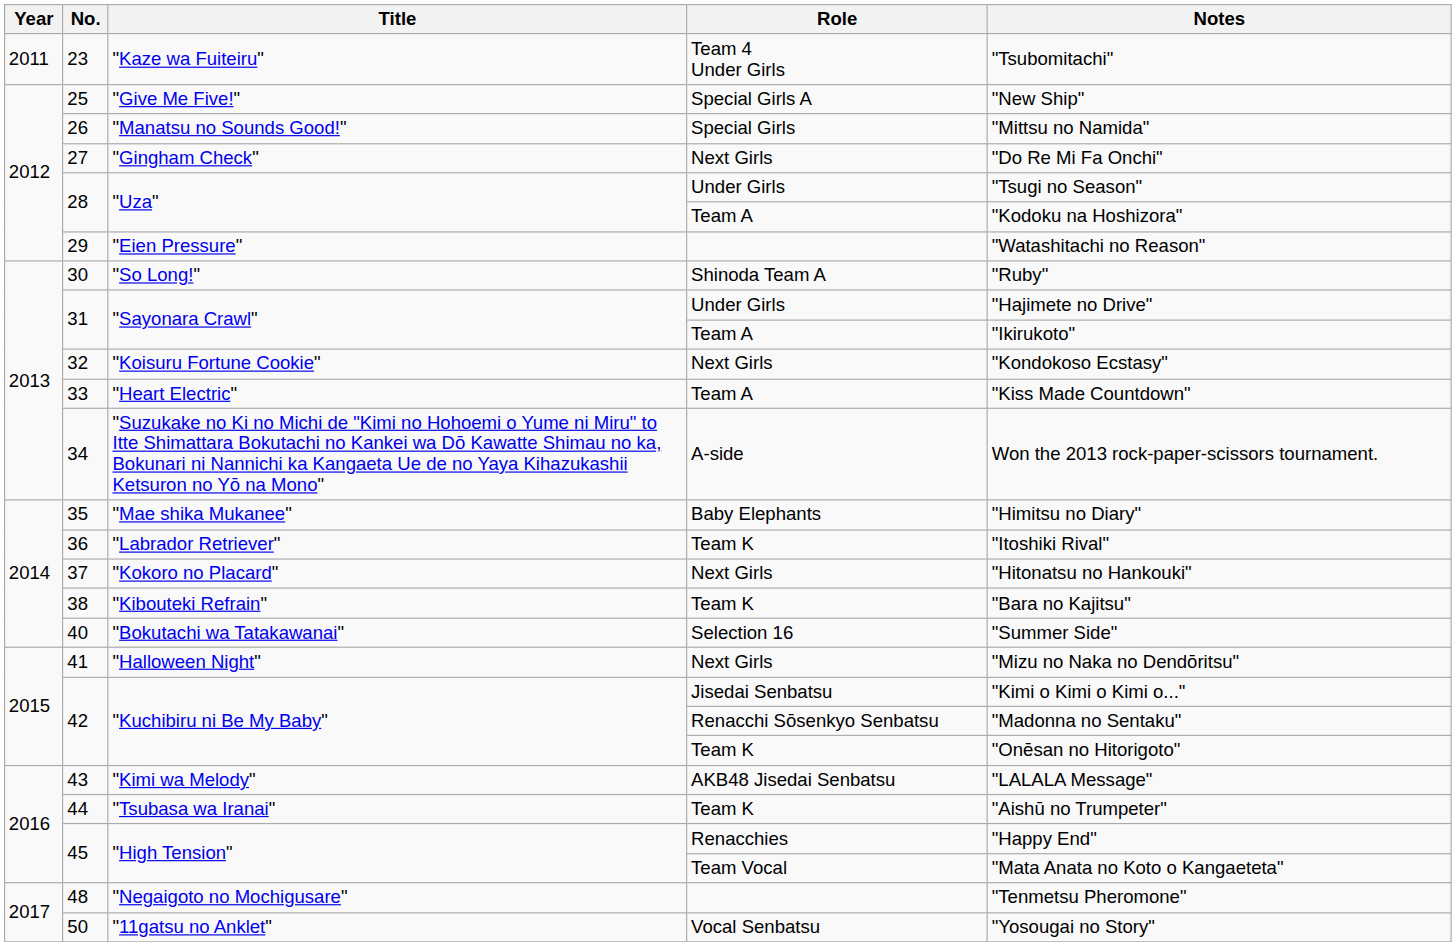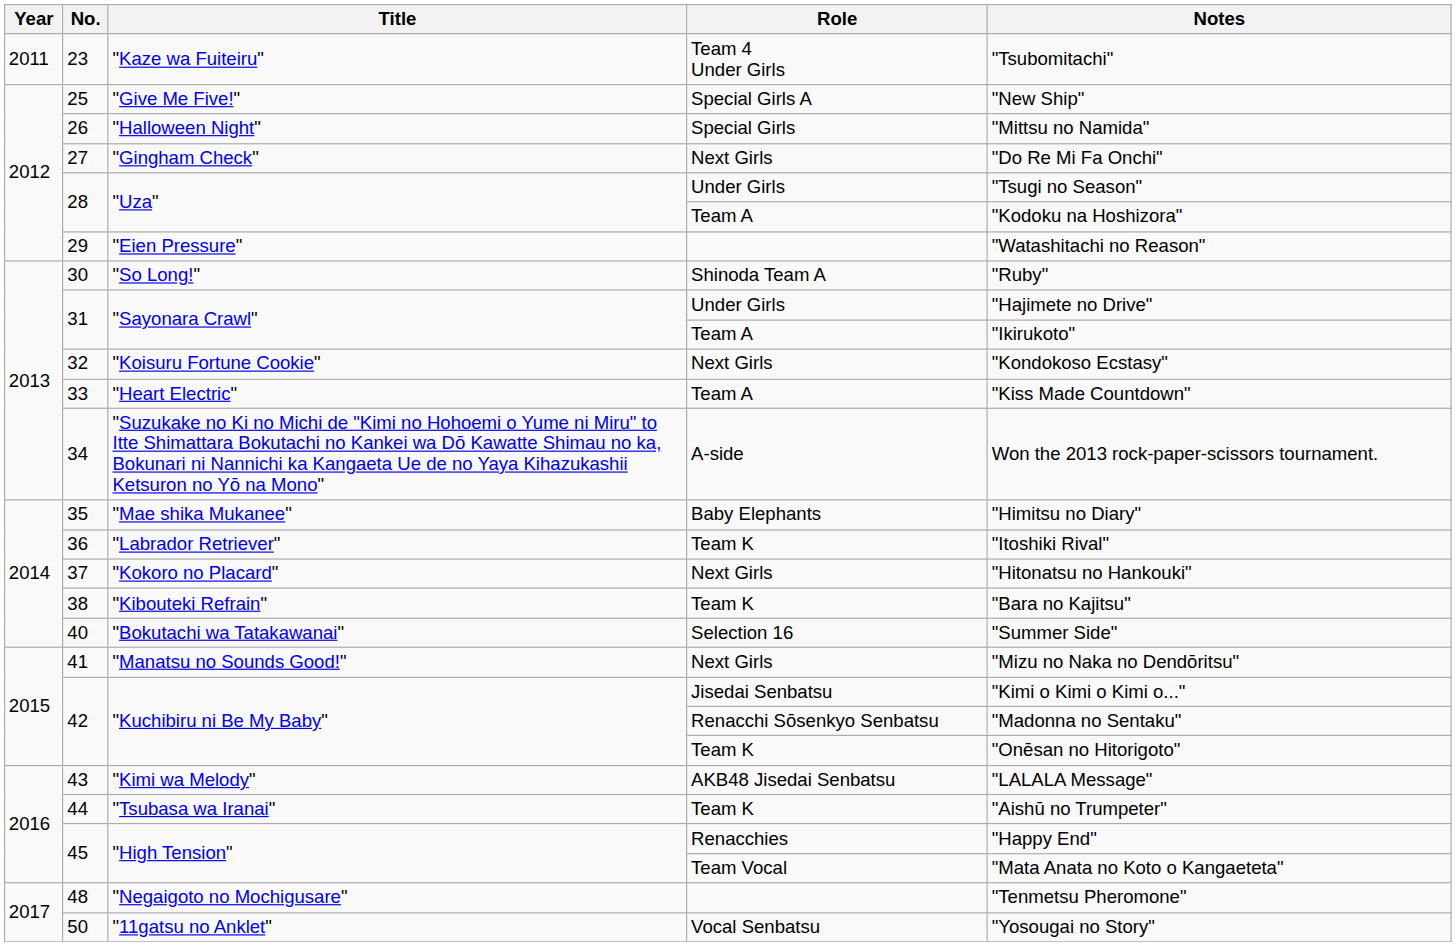 <table class="wikitable sortable">
 <tr>
 <th>Year</th>
 <th data-sort-type="number">No. </th>
 <th style="width:40%;">Title </th>
 <th>Role </th>
 <th class="unsortable">Notes </th>
 </tr>
 <tr>
 <td>2011</td>
 <td>23</td>
 <td>"<a href='#'>Kaze wa Fuiteiru</a>"</td>
 <td>Team 4<br>Under Girls</td>
 <td>"Tsubomitachi"</td>
 </tr>
 <tr>
 <td rowspan="6">2012</td>
 <td>25</td>
 <td>"<a href='#'>Give Me Five!</a>"</td>
 <td>Special Girls A</td>
 <td>"New Ship"</td>
 </tr>
 <tr>
 <td>26</td>
-<td>"<a href='#'>Manatsu no Sounds Good!</a>"</td>
+<td>"<a href='#'>Halloween Night</a>"</td>
 <td>Special Girls</td>
 <td>"Mittsu no Namida"</td>
 </tr>
 <tr>
 <td>27</td>
 <td>"<a href='#'>Gingham Check</a>"</td>
 <td>Next Girls</td>
 <td>"Do Re Mi Fa Onchi"</td>
 </tr>
 <tr>
 <td rowspan="2">28</td>
 <td rowspan="2">"<a href='#'>Uza</a>"</td>
 <td>Under Girls</td>
 <td>"Tsugi no Season"</td>
 </tr>
 <tr>
 <td>Team A</td>
 <td>"Kodoku na Hoshizora"</td>
 </tr>
 <tr>
 <td>29</td>
 <td>"<a href='#'>Eien Pressure</a>"</td>
 <td></td>
 <td>"Watashitachi no Reason"</td>
 </tr>
 <tr>
 <td rowspan="6">2013</td>
 <td>30</td>
 <td>"<a href='#'>So Long!</a>"</td>
 <td>Shinoda Team A</td>
 <td>"Ruby"</td>
 </tr>
 <tr>
 <td rowspan="2">31</td>
 <td rowspan="2">"<a href='#'>Sayonara Crawl</a>"</td>
 <td>Under Girls</td>
 <td>"Hajimete no Drive"</td>
 </tr>
 <tr>
 <td>Team A</td>
 <td>"Ikirukoto"</td>
 </tr>
 <tr>
 <td>32</td>
 <td>"<a href='#'>Koisuru Fortune Cookie</a>"</td>
 <td>Next Girls</td>
 <td>"Kondokoso Ecstasy"</td>
 </tr>
 <tr>
 <td>33</td>
 <td>"<a href='#'>Heart Electric</a>"</td>
 <td>Team A</td>
 <td>"Kiss Made Countdown"</td>
 </tr>
 <tr>
 <td>34</td>
 <td>"<a href='#'>Suzukake no Ki no Michi de "Kimi no Hohoemi o Yume ni Miru" to Itte Shimattara Bokutachi no Kankei wa Dō Kawatte Shimau no ka, Bokunari ni Nannichi ka Kangaeta Ue de no Yaya Kihazukashii Ketsuron no Yō na Mono</a>"</td>
 <td>A-side</td>
 <td>Won the 2013 rock-paper-scissors tournament.</td>
 </tr>
 <tr>
 <td rowspan="5">2014</td>
 <td>35</td>
 <td>"<a href='#'>Mae shika Mukanee</a>"</td>
 <td>Baby Elephants</td>
 <td>"Himitsu no Diary"</td>
 </tr>
 <tr>
 <td>36</td>
 <td>"<a href='#'>Labrador Retriever</a>"</td>
 <td>Team K</td>
 <td>"Itoshiki Rival"</td>
 </tr>
 <tr>
 <td>37</td>
 <td>"<a href='#'>Kokoro no Placard</a>"</td>
 <td>Next Girls</td>
 <td>"Hitonatsu no Hankouki"</td>
 </tr>
 <tr>
 <td>38</td>
 <td>"<a href='#'>Kibouteki Refrain</a>"</td>
 <td>Team K</td>
 <td>"Bara no Kajitsu"</td>
 </tr>
 <tr>
 <td>40</td>
 <td>"<a href='#'>Bokutachi wa Tatakawanai</a>"</td>
 <td>Selection 16</td>
 <td>"Summer Side"</td>
 </tr>
 <tr>
 <td rowspan="4">2015</td>
 <td>41</td>
-<td>"<a href='#'>Halloween Night</a>"</td>
+<td>"<a href='#'>Manatsu no Sounds Good!</a>"</td>
 <td>Next Girls</td>
 <td>"Mizu no Naka no Dendōritsu"</td>
 </tr>
 <tr>
 <td rowspan="3">42</td>
 <td rowspan="3">"<a href='#'>Kuchibiru ni Be My Baby</a>"</td>
 <td>Jisedai Senbatsu</td>
 <td>"Kimi o Kimi o Kimi o..."</td>
 </tr>
 <tr>
 <td>Renacchi Sōsenkyo Senbatsu</td>
 <td>"Madonna no Sentaku"</td>
 </tr>
 <tr>
 <td>Team K</td>
 <td>"Onēsan no Hitorigoto"</td>
 </tr>
 <tr>
 <td rowspan="4">2016</td>
 <td>43</td>
 <td>"<a href='#'>Kimi wa Melody</a>"</td>
 <td>AKB48 Jisedai Senbatsu</td>
 <td>"LALALA Message"</td>
 </tr>
 <tr>
 <td>44</td>
 <td>"<a href='#'>Tsubasa wa Iranai</a>"</td>
 <td>Team K</td>
 <td>"Aishū no Trumpeter"</td>
 </tr>
 <tr>
 <td rowspan="2">45</td>
 <td rowspan="2">"<a href='#'>High Tension</a>"</td>
 <td>Renacchies</td>
 <td>"Happy End"</td>
 </tr>
 <tr>
 <td>Team Vocal</td>
 <td>"Mata Anata no Koto o Kangaeteta"</td>
 </tr>
 <tr>
 <td rowspan="2">2017</td>
 <td>48</td>
 <td>"<a href='#'>Negaigoto no Mochigusare</a>"</td>
 <td></td>
 <td>"Tenmetsu Pheromone"</td>
 </tr>
 <tr>
 <td>50</td>
 <td>"<a href='#'>11gatsu no Anklet</a>"</td>
 <td>Vocal Senbatsu</td>
 <td>"Yosougai no Story"</td>
 </tr>
 </table>
